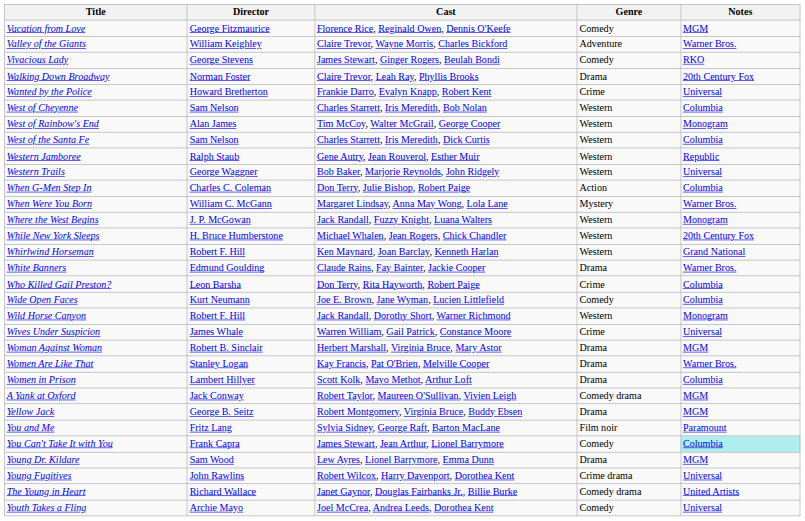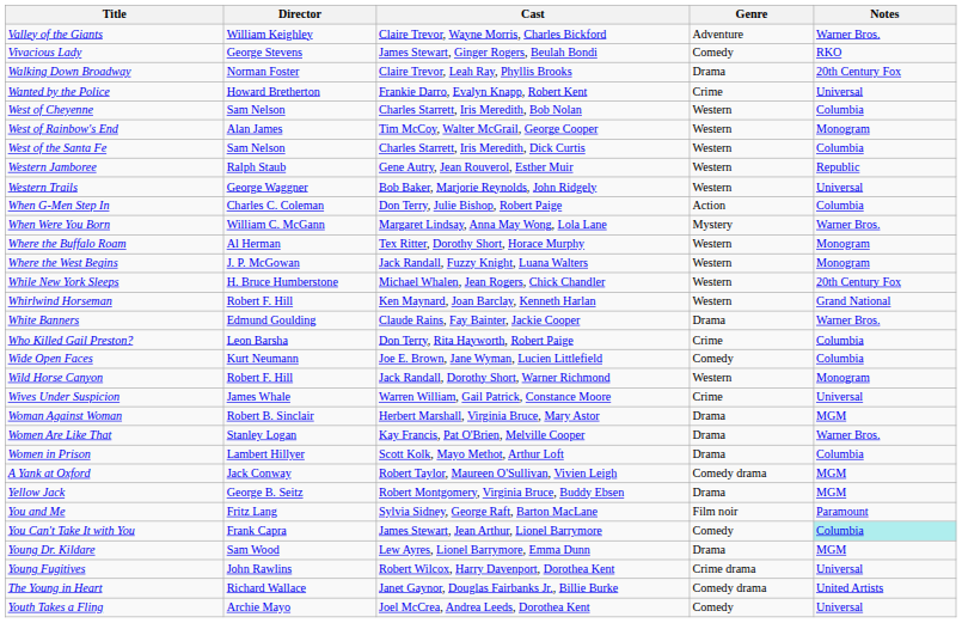 <table class="wikitable" style="width:100%;">
 <tr>
 <th style="width:23%;">Title</th>
 <th style="width:16%;">Director</th>
 <th style="width:33%;">Cast</th>
 <th style="width:13%;">Genre</th>
 <th style="width:15%;">Notes</th>
-</tr>
-<tr>
-<td><em><a href='#'>Vacation from Love</a></em></td>
-<td><a href='#'>George Fitzmaurice</a></td>
-<td><a href='#'>Florence Rice</a>, <a href='#'>Reginald Owen</a>, <a href='#'>Dennis O'Keefe</a></td>
-<td>Comedy</td>
-<td><a href='#'>MGM</a></td>
 </tr>
 <tr>
 <td><em><a href='#'>Valley of the Giants</a></em></td>
 <td><a href='#'>William Keighley</a></td>
 <td><a href='#'>Claire Trevor</a>, <a href='#'>Wayne Morris</a>, <a href='#'>Charles Bickford</a></td>
 <td>Adventure</td>
 <td><a href='#'>Warner Bros.</a></td>
 </tr>
 <tr>
 <td><em><a href='#'>Vivacious Lady</a></em></td>
 <td><a href='#'>George Stevens</a></td>
 <td><a href='#'>James Stewart</a>, <a href='#'>Ginger Rogers</a>, <a href='#'>Beulah Bondi</a></td>
 <td>Comedy</td>
 <td><a href='#'>RKO</a></td>
 </tr>
 <tr>
 <td><em><a href='#'>Walking Down Broadway</a></em></td>
 <td><a href='#'>Norman Foster</a></td>
 <td><a href='#'>Claire Trevor</a>, <a href='#'>Leah Ray</a>, <a href='#'>Phyllis Brooks</a></td>
 <td>Drama</td>
 <td><a href='#'>20th Century Fox</a></td>
 </tr>
 <tr>
 <td><em><a href='#'>Wanted by the Police</a></em></td>
 <td><a href='#'>Howard Bretherton</a></td>
 <td><a href='#'>Frankie Darro</a>, <a href='#'>Evalyn Knapp</a>, <a href='#'>Robert Kent</a></td>
 <td>Crime</td>
 <td><a href='#'>Universal</a></td>
 </tr>
 <tr>
 <td><em><a href='#'>West of Cheyenne</a></em></td>
 <td><a href='#'>Sam Nelson</a></td>
 <td><a href='#'>Charles Starrett</a>, <a href='#'>Iris Meredith</a>, <a href='#'>Bob Nolan</a></td>
 <td>Western</td>
 <td><a href='#'>Columbia</a></td>
 </tr>
 <tr>
 <td><em><a href='#'>West of Rainbow's End</a></em></td>
 <td><a href='#'>Alan James</a></td>
 <td><a href='#'>Tim McCoy</a>, <a href='#'>Walter McGrail</a>, <a href='#'>George Cooper</a></td>
 <td>Western</td>
 <td><a href='#'>Monogram</a></td>
 </tr>
 <tr>
 <td><em><a href='#'>West of the Santa Fe</a></em></td>
 <td><a href='#'>Sam Nelson</a></td>
 <td><a href='#'>Charles Starrett</a>, <a href='#'>Iris Meredith</a>, <a href='#'>Dick Curtis</a></td>
 <td>Western</td>
 <td><a href='#'>Columbia</a></td>
 </tr>
 <tr>
 <td><em><a href='#'>Western Jamboree</a></em></td>
 <td><a href='#'>Ralph Staub</a></td>
 <td><a href='#'>Gene Autry</a>, <a href='#'>Jean Rouverol</a>, <a href='#'>Esther Muir</a></td>
 <td>Western</td>
 <td><a href='#'>Republic</a></td>
 </tr>
 <tr>
 <td><em><a href='#'>Western Trails</a></em></td>
 <td><a href='#'>George Waggner</a></td>
 <td><a href='#'>Bob Baker</a>, <a href='#'>Marjorie Reynolds</a>, <a href='#'>John Ridgely</a></td>
 <td>Western</td>
 <td><a href='#'>Universal</a></td>
 </tr>
 <tr>
 <td><em><a href='#'>When G-Men Step In</a></em></td>
 <td><a href='#'>Charles C. Coleman</a></td>
 <td><a href='#'>Don Terry</a>, <a href='#'>Julie Bishop</a>, <a href='#'>Robert Paige</a></td>
 <td>Action</td>
 <td><a href='#'>Columbia</a></td>
 </tr>
 <tr>
 <td><em><a href='#'>When Were You Born</a></em></td>
 <td><a href='#'>William C. McGann</a></td>
 <td><a href='#'>Margaret Lindsay</a>, <a href='#'>Anna May Wong</a>, <a href='#'>Lola Lane</a></td>
 <td>Mystery</td>
 <td><a href='#'>Warner Bros.</a></td>
+</tr>
+<tr>
+<td><em><a href='#'>Where the Buffalo Roam</a></em></td>
+<td><a href='#'>Al Herman</a></td>
+<td><a href='#'>Tex Ritter</a>, <a href='#'>Dorothy Short</a>, <a href='#'>Horace Murphy</a></td>
+<td>Western</td>
+<td><a href='#'>Monogram</a></td>
 </tr>
 <tr>
 <td><em><a href='#'>Where the West Begins</a></em></td>
 <td><a href='#'>J. P. McGowan</a></td>
 <td><a href='#'>Jack Randall</a>, <a href='#'>Fuzzy Knight</a>, <a href='#'>Luana Walters</a></td>
 <td>Western</td>
 <td><a href='#'>Monogram</a></td>
 </tr>
 <tr>
 <td><em><a href='#'>While New York Sleeps</a></em></td>
 <td><a href='#'>H. Bruce Humberstone</a></td>
 <td><a href='#'>Michael Whalen</a>, <a href='#'>Jean Rogers</a>, <a href='#'>Chick Chandler</a></td>
 <td>Western</td>
 <td><a href='#'>20th Century Fox</a></td>
 </tr>
 <tr>
 <td><em><a href='#'>Whirlwind Horseman</a></em></td>
 <td><a href='#'>Robert F. Hill</a></td>
 <td><a href='#'>Ken Maynard</a>, <a href='#'>Joan Barclay</a>, <a href='#'>Kenneth Harlan</a></td>
 <td>Western</td>
 <td><a href='#'>Grand National</a></td>
 </tr>
 <tr>
 <td><em><a href='#'>White Banners</a></em></td>
 <td><a href='#'>Edmund Goulding</a></td>
 <td><a href='#'>Claude Rains</a>, <a href='#'>Fay Bainter</a>, <a href='#'>Jackie Cooper</a></td>
 <td>Drama</td>
 <td><a href='#'>Warner Bros.</a></td>
 </tr>
 <tr>
 <td><em><a href='#'>Who Killed Gail Preston?</a></em></td>
 <td><a href='#'>Leon Barsha</a></td>
 <td><a href='#'>Don Terry</a>, <a href='#'>Rita Hayworth</a>, <a href='#'>Robert Paige</a></td>
 <td>Crime</td>
 <td><a href='#'>Columbia</a></td>
 </tr>
 <tr>
 <td><em><a href='#'>Wide Open Faces</a></em></td>
 <td><a href='#'>Kurt Neumann</a></td>
 <td><a href='#'>Joe E. Brown</a>, <a href='#'>Jane Wyman</a>, <a href='#'>Lucien Littlefield</a></td>
 <td>Comedy</td>
 <td><a href='#'>Columbia</a></td>
 </tr>
 <tr>
 <td><em><a href='#'>Wild Horse Canyon</a></em></td>
 <td><a href='#'>Robert F. Hill</a></td>
 <td><a href='#'>Jack Randall</a>, <a href='#'>Dorothy Short</a>, <a href='#'>Warner Richmond</a></td>
 <td>Western</td>
 <td><a href='#'>Monogram</a></td>
 </tr>
 <tr>
 <td><em><a href='#'>Wives Under Suspicion</a></em></td>
 <td><a href='#'>James Whale</a></td>
 <td><a href='#'>Warren William</a>, <a href='#'>Gail Patrick</a>, <a href='#'>Constance Moore</a></td>
 <td>Crime</td>
 <td><a href='#'>Universal</a></td>
 </tr>
 <tr>
 <td><em><a href='#'>Woman Against Woman</a></em></td>
 <td><a href='#'>Robert B. Sinclair</a></td>
 <td><a href='#'>Herbert Marshall</a>, <a href='#'>Virginia Bruce</a>, <a href='#'>Mary Astor</a></td>
 <td>Drama</td>
 <td><a href='#'>MGM</a></td>
 </tr>
 <tr>
 <td><em><a href='#'>Women Are Like That</a></em></td>
 <td><a href='#'>Stanley Logan</a></td>
 <td><a href='#'>Kay Francis</a>, <a href='#'>Pat O'Brien</a>, <a href='#'>Melville Cooper</a></td>
 <td>Drama</td>
 <td><a href='#'>Warner Bros.</a></td>
 </tr>
 <tr>
 <td><em><a href='#'>Women in Prison</a></em></td>
 <td><a href='#'>Lambert Hillyer</a></td>
 <td><a href='#'>Scott Kolk</a>, <a href='#'>Mayo Methot</a>, <a href='#'>Arthur Loft</a></td>
 <td>Drama</td>
 <td><a href='#'>Columbia</a></td>
 </tr>
 <tr>
 <td><em><a href='#'>A Yank at Oxford</a></em></td>
 <td><a href='#'>Jack Conway</a></td>
 <td><a href='#'>Robert Taylor</a>, <a href='#'>Maureen O'Sullivan</a>, <a href='#'>Vivien Leigh</a></td>
 <td>Comedy drama</td>
 <td><a href='#'>MGM</a></td>
 </tr>
 <tr>
 <td><em><a href='#'>Yellow Jack</a></em></td>
 <td><a href='#'>George B. Seitz</a></td>
 <td><a href='#'>Robert Montgomery</a>, <a href='#'>Virginia Bruce</a>, <a href='#'>Buddy Ebsen</a></td>
 <td>Drama</td>
 <td><a href='#'>MGM</a></td>
 </tr>
 <tr>
 <td><em><a href='#'>You and Me</a></em></td>
 <td><a href='#'>Fritz Lang</a></td>
 <td><a href='#'>Sylvia Sidney</a>, <a href='#'>George Raft</a>, <a href='#'>Barton MacLane</a></td>
 <td>Film noir</td>
 <td><a href='#'>Paramount</a></td>
 </tr>
 <tr>
 <td><em><a href='#'>You Can't Take It with You</a></em></td>
 <td><a href='#'>Frank Capra</a></td>
 <td><a href='#'>James Stewart</a>, <a href='#'>Jean Arthur</a>, <a href='#'>Lionel Barrymore</a></td>
 <td>Comedy</td>
 <td style="background: paleturquoise;"><a href='#'>Columbia</a></td>
 </tr>
 <tr>
 <td><em><a href='#'>Young Dr. Kildare</a></em></td>
 <td><a href='#'>Sam Wood</a></td>
 <td><a href='#'>Lew Ayres</a>, <a href='#'>Lionel Barrymore</a>, <a href='#'>Emma Dunn</a></td>
 <td>Drama</td>
 <td><a href='#'>MGM</a></td>
 </tr>
 <tr>
 <td><em><a href='#'>Young Fugitives</a></em></td>
 <td><a href='#'>John Rawlins</a></td>
 <td><a href='#'>Robert Wilcox</a>, <a href='#'>Harry Davenport</a>, <a href='#'>Dorothea Kent</a></td>
 <td>Crime drama</td>
 <td><a href='#'>Universal</a></td>
 </tr>
 <tr>
 <td><em><a href='#'>The Young in Heart</a></em></td>
 <td><a href='#'>Richard Wallace</a></td>
 <td><a href='#'>Janet Gaynor</a>, <a href='#'>Douglas Fairbanks Jr.</a>, <a href='#'>Billie Burke</a></td>
 <td>Comedy drama</td>
 <td><a href='#'>United Artists</a></td>
 </tr>
 <tr>
 <td><em><a href='#'>Youth Takes a Fling</a></em></td>
 <td><a href='#'>Archie Mayo</a></td>
 <td><a href='#'>Joel McCrea</a>, <a href='#'>Andrea Leeds</a>, <a href='#'>Dorothea Kent</a></td>
 <td>Comedy</td>
 <td><a href='#'>Universal</a></td>
 </tr>
 </table>
